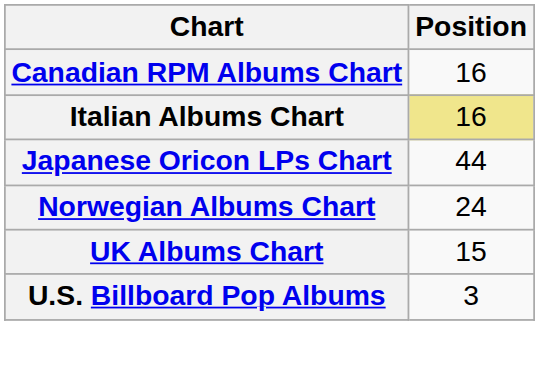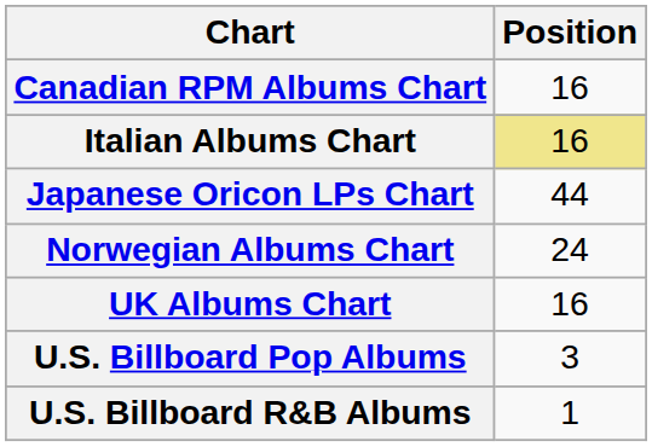 <table class="wikitable sortable plainrowheaders" style="text-align:center;">
 <tr>
 <th scope="col">Chart</th>
 <th scope="col">Position</th>
 </tr>
 <tr>
 <th scope="row"><a href='#'>Canadian RPM Albums Chart</a></th>
 <td>16</td>
 </tr>
 <tr>
 <th scope="row">Italian Albums Chart</th>
 <td style="background: khaki;">16</td>
 </tr>
 <tr>
 <th scope="row"><a href='#'>Japanese Oricon LPs Chart</a></th>
 <td>44</td>
 </tr>
 <tr>
 <th scope="row"><a href='#'>Norwegian Albums Chart</a></th>
 <td>24</td>
 </tr>
 <tr>
 <th scope="row"><a href='#'>UK Albums Chart</a></th>
-<td>15</td>
+<td>16</td>
 </tr>
 <tr>
 <th scope="row">U.S. <a href='#'>Billboard Pop Albums</a></th>
 <td>3</td>
 </tr>
+<tr>
+<th scope="row">U.S. Billboard R&B Albums</th>
+<td>1</td>
+</tr>
 </table>
